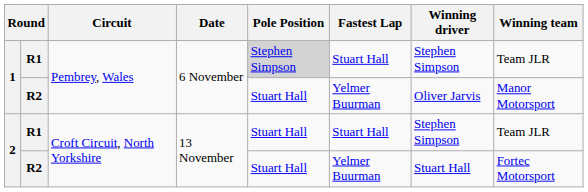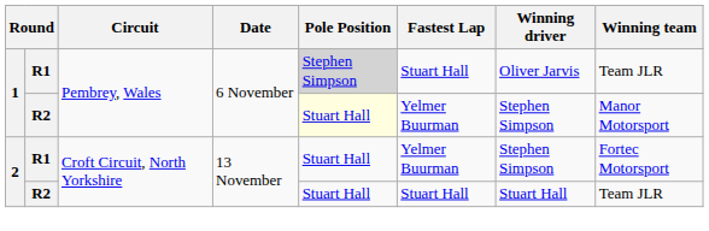 <table class="wikitable" style="font-size: 85%">
 <tr>
 <th colspan=2>Round</th>
 <th>Circuit</th>
 <th>Date</th>
 <th>Pole Position</th>
 <th>Fastest Lap</th>
 <th>Winning driver</th>
 <th>Winning team</th>
 </tr>
 <tr>
 <th rowspan=2>1</th>
 <th>R1</th>
 <td rowspan=2><a href='#'>Pembrey</a>, <a href='#'>Wales</a></td>
 <td rowspan=2>6 November</td>
 <td style="background: lightgrey;"> <a href='#'>Stephen Simpson</a></td>
 <td> <a href='#'>Stuart Hall</a></td>
-<td> <a href='#'>Stephen Simpson</a></td>
+<td> <a href='#'>Oliver Jarvis</a></td>
 <td>Team JLR</td>
 </tr>
 <tr>
 <th>R2</th>
-<td> <a href='#'>Stuart Hall</a></td>
+<td style="background: lightyellow;"> <a href='#'>Stuart Hall</a></td>
 <td> <a href='#'>Yelmer Buurman</a></td>
-<td> <a href='#'>Oliver Jarvis</a></td>
+<td> <a href='#'>Stephen Simpson</a></td>
 <td><a href='#'>Manor Motorsport</a></td>
 </tr>
 <tr>
 <th rowspan=4>2</th>
 <th>R1</th>
 <td rowspan=4><a href='#'>Croft Circuit</a>, <a href='#'>North Yorkshire</a></td>
 <td rowspan=4>13 November</td>
 <td> <a href='#'>Stuart Hall</a></td>
-<td> <a href='#'>Stuart Hall</a></td>
+<td> <a href='#'>Yelmer Buurman</a></td>
 <td> <a href='#'>Stephen Simpson</a></td>
-<td>Team JLR</td>
+<td><a href='#'>Fortec Motorsport</a></td>
 </tr>
 <tr>
 <th>R2</th>
 <td> <a href='#'>Stuart Hall</a></td>
-<td> <a href='#'>Yelmer Buurman</a></td>
 <td> <a href='#'>Stuart Hall</a></td>
-<td><a href='#'>Fortec Motorsport</a></td>
+<td> <a href='#'>Stuart Hall</a></td>
+<td>Team JLR</td>
 </tr>
 </table>
